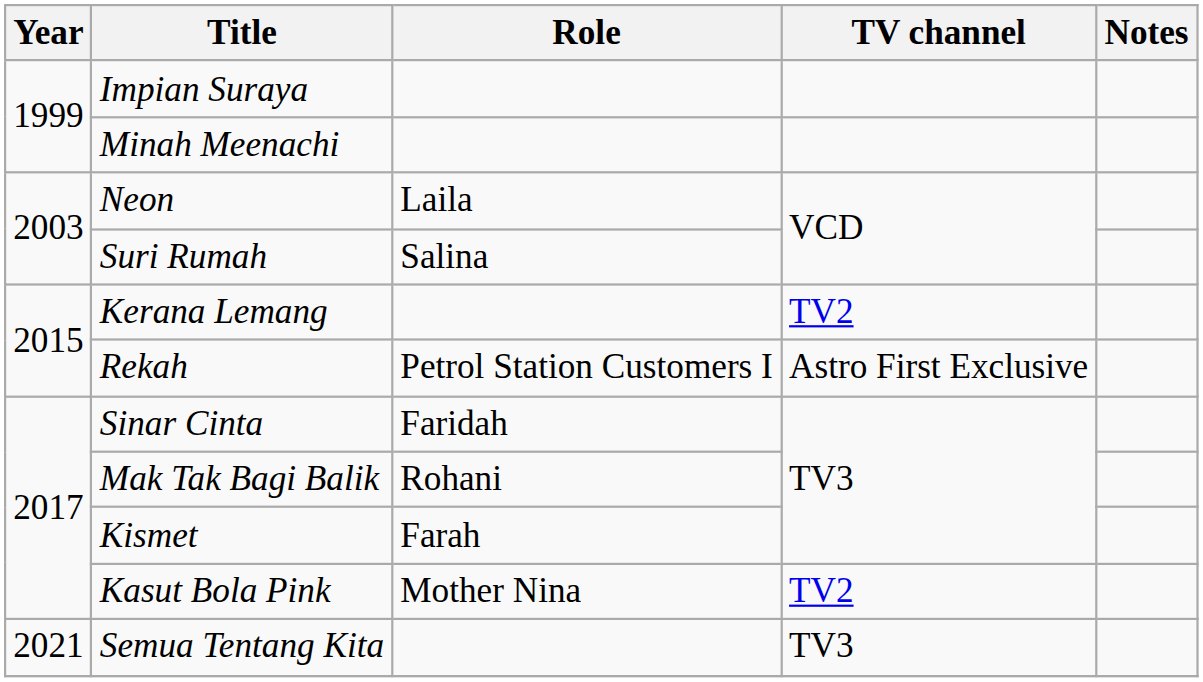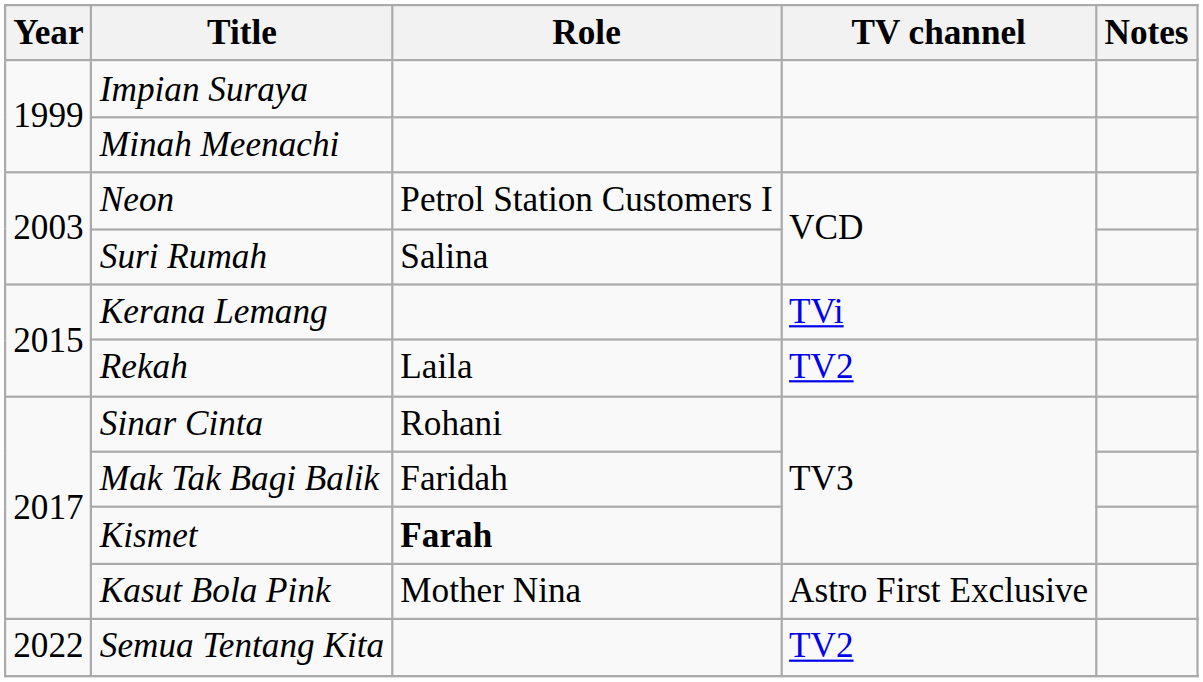 <table class="wikitable">
 <tr>
 <th>Year</th>
 <th>Title</th>
 <th>Role</th>
 <th>TV channel</th>
 <th>Notes</th>
 </tr>
 <tr>
 <td rowspan="2">1999</td>
 <td><em>Impian Suraya</em></td>
 <td></td>
 <td></td>
 <td></td>
 </tr>
 <tr>
 <td><em>Minah Meenachi</em></td>
 <td></td>
 <td></td>
 <td></td>
 </tr>
 <tr>
 <td rowspan="2">2003</td>
 <td><em>Neon</em></td>
-<td>Laila</td>
+<td>Petrol Station Customers I</td>
 <td rowspan="2">VCD</td>
 <td></td>
 </tr>
 <tr>
 <td><em>Suri Rumah</em></td>
 <td>Salina</td>
 <td></td>
 </tr>
 <tr>
 <td rowspan="2">2015</td>
 <td><em>Kerana Lemang</em></td>
 <td></td>
-<td><a href='#'>TV2</a></td>
+<td><a href='#'>TVi</a></td>
 <td></td>
 </tr>
 <tr>
 <td><em>Rekah</em></td>
-<td>Petrol Station Customers I</td>
-<td>Astro First Exclusive</td>
+<td>Laila</td>
+<td><a href='#'>TV2</a></td>
 <td></td>
 </tr>
 <tr>
 <td rowspan="4">2017</td>
 <td><em>Sinar Cinta</em></td>
-<td>Faridah</td>
+<td>Rohani</td>
 <td rowspan="3">TV3</td>
 <td></td>
 </tr>
 <tr>
 <td><em>Mak Tak Bagi Balik</em> </td>
-<td>Rohani</td>
+<td>Faridah</td>
 <td></td>
 </tr>
 <tr>
 <td><em>Kismet</em></td>
-<td>Farah</td>
+<td><strong>Farah</strong></td>
 <td></td>
 </tr>
 <tr>
 <td><em>Kasut Bola Pink</em></td>
 <td>Mother Nina</td>
-<td><a href='#'>TV2</a></td>
+<td>Astro First Exclusive</td>
 <td></td>
 </tr>
 <tr>
-<td>2021</td>
+<td>2022</td>
 <td><em>Semua Tentang Kita</em></td>
 <td></td>
-<td>TV3</td>
+<td><a href='#'>TV2</a></td>
 <td></td>
 </tr>
 <tr>
 </tr>
 </table>
